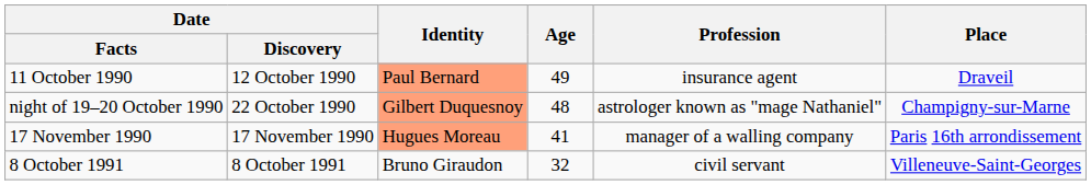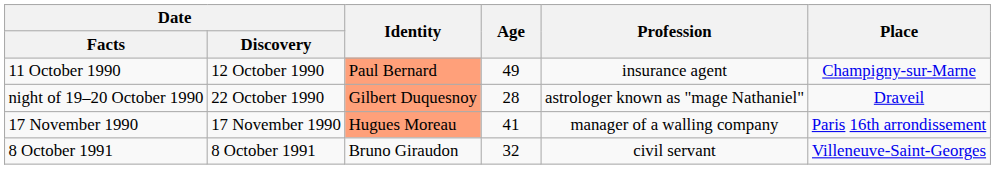 <table class="wikitable centre" style="margin-bottom: 10px;">
 <tr>
 <th colspan="2" scope="col">Date</th>
 <th rowspan="2" scope="col">Identity</th>
 <th rowspan="2" scope="col" style="width:50px;">Age</th>
 <th rowspan="2" scope="col">Profession</th>
 <th rowspan="2" scope="col">Place</th>
 </tr>
 <tr>
 <th scope="col">Facts</th>
 <th scope="col">Discovery</th>
 </tr>
 <tr>
 <td scope="row" style="text-align: left;">11 October 1990</td>
 <td scope="row" style="text-align: left;">12 October 1990</td>
 <td style="background:LightSalmon">Paul Bernard</td>
 <td style="text-align: center;">49</td>
 <td style="text-align: center;">insurance agent</td>
-<td style="text-align: center;"><a href='#'>Draveil</a></td>
+<td style="text-align: center;"><a href='#'>Champigny-sur-Marne</a></td>
 </tr>
 <tr>
 <td scope="row" style="text-align: left;">night of 19–20 October 1990</td>
 <td scope="row" style="text-align: left;">22 October 1990</td>
 <td style="background:LightSalmon">Gilbert Duquesnoy</td>
-<td style="text-align: center;">48</td>
+<td style="text-align: center;">28</td>
 <td style="text-align: center;">astrologer known as "mage Nathaniel"</td>
-<td style="text-align: center;"><a href='#'>Champigny-sur-Marne</a></td>
+<td style="text-align: center;"><a href='#'>Draveil</a></td>
 </tr>
 <tr>
 <td scope="row" style="text-align: left;">17 November 1990</td>
 <td scope="row" style="text-align: left;">17 November 1990</td>
 <td style="background:LightSalmon">Hugues Moreau</td>
 <td style="text-align: center;">41</td>
 <td style="text-align: center;">manager of a walling company</td>
 <td style="text-align: center;"><a href='#'>Paris</a> <a href='#'>16th arrondissement</a></td>
 </tr>
 <tr>
 <td scope="row" style="text-align: left;">8 October 1991</td>
 <td scope="row" style="text-align: left;">8 October 1991</td>
 <td>Bruno Giraudon</td>
 <td style="text-align: center;">32</td>
 <td style="text-align: center;">civil servant</td>
 <td style="text-align: center;"><a href='#'>Villeneuve-Saint-Georges</a></td>
 </tr>
 </table>
